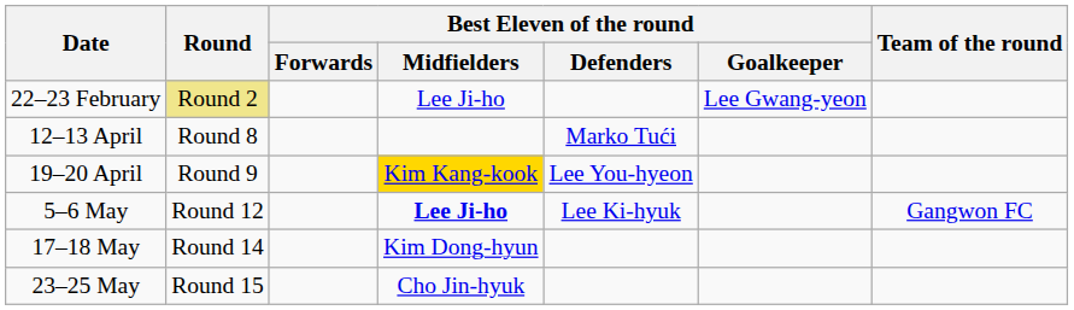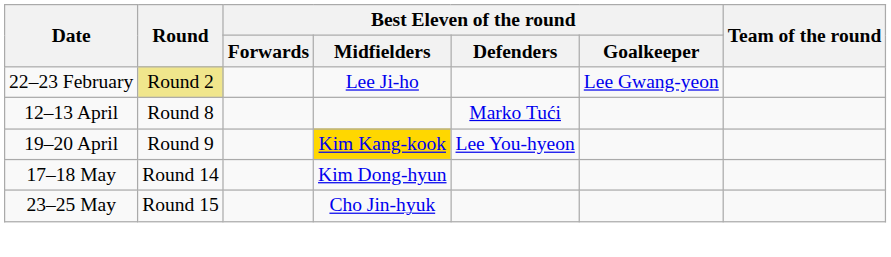 <table class="wikitable" style="text-align: center;">
 <tr>
 <th rowspan="2">Date</th>
 <th rowspan="2">Round</th>
 <th colspan="4">Best Eleven of the round</th>
 <th rowspan="2">Team of the round</th>
 </tr>
 <tr>
 <th>Forwards</th>
 <th>Midfielders</th>
 <th>Defenders</th>
 <th>Goalkeeper</th>
 </tr>
 <tr>
 <td>22–23 February</td>
 <td style="background: khaki;">Round 2</td>
 <td></td>
 <td> <a href='#'>Lee Ji-ho</a></td>
 <td></td>
 <td> <a href='#'>Lee Gwang-yeon</a></td>
 <td></td>
 </tr>
 <tr>
 <td>12–13 April</td>
 <td>Round 8</td>
 <td></td>
 <td></td>
 <td> <a href='#'>Marko Tući</a></td>
 <td></td>
 <td></td>
 </tr>
 <tr>
 <td>19–20 April</td>
 <td>Round 9</td>
 <td></td>
 <td style="background: gold;"> <a href='#'>Kim Kang-kook</a></td>
 <td> <a href='#'>Lee You-hyeon</a></td>
 <td></td>
 <td></td>
 </tr>
 <tr>
-<td>5–6 May</td>
-<td>Round 12</td>
-<td></td>
-<td> <strong><a href='#'>Lee Ji-ho</a></strong></td>
-<td> <a href='#'>Lee Ki-hyuk</a></td>
-<td></td>
-<td><a href='#'>Gangwon FC</a></td>
-</tr>
-<tr>
 <td>17–18 May</td>
 <td>Round 14</td>
 <td></td>
 <td> <a href='#'>Kim Dong-hyun</a></td>
 <td></td>
 <td></td>
 <td></td>
 </tr>
 <tr>
 <td>23–25 May</td>
 <td>Round 15</td>
 <td></td>
 <td> <a href='#'>Cho Jin-hyuk</a></td>
 <td></td>
 <td></td>
 <td></td>
 </tr>
 </table>
